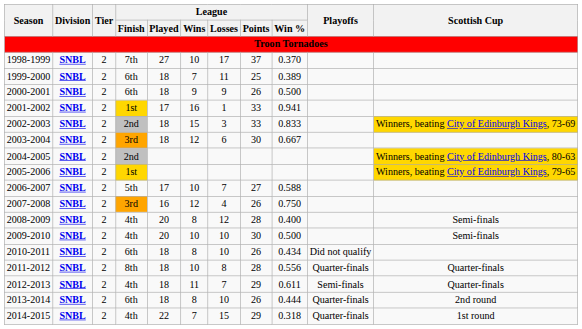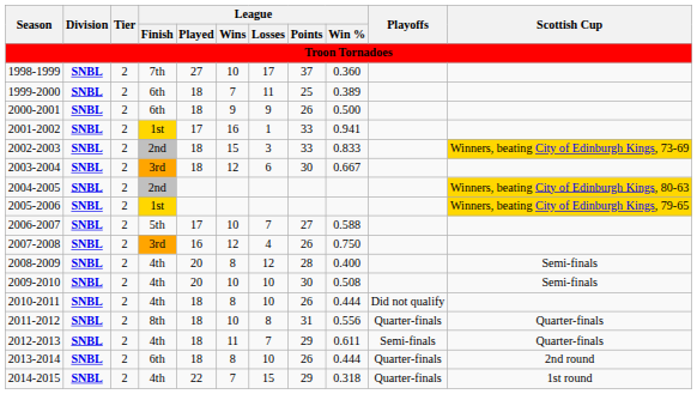 <table class="wikitable mw-collapsible mw-collapsed">
 <tr bgcolor="#efefef">
 <th rowspan="2">Season</th>
 <th rowspan="2">Division</th>
 <th rowspan="2">Tier</th>
 <th colspan="6">League</th>
 <th rowspan="2">Playoffs</th>
 <th rowspan="2">Scottish Cup</th>
 </tr>
 <tr>
 <th>Finish</th>
 <th>Played</th>
 <th>Wins</th>
 <th>Losses</th>
 <th>Points</th>
 <th>Win %</th>
 </tr>
 <tr>
 <td colspan="13" align=center bgcolor="#ff0000"><span><strong>Troon Tornadoes</strong></span></td>
 </tr>
 <tr>
 <td style="text-align:center;">1998-1999</td>
 <td style="text-align:center;"><strong><a href='#'>SNBL</a></strong></td>
 <td style="text-align:center;">2</td>
 <td style="text-align:center;">7th</td>
 <td style="text-align:center;">27</td>
 <td style="text-align:center;">10</td>
 <td style="text-align:center;">17</td>
 <td style="text-align:center;">37</td>
-<td style="text-align:center;">0.370</td>
+<td style="text-align:center;">0.360</td>
 <td style="text-align:center;"></td>
 <td style="text-align:center;"></td>
 </tr>
 <tr>
 <td style="text-align:center;">1999-2000</td>
 <td style="text-align:center;"><strong><a href='#'>SNBL</a></strong></td>
 <td style="text-align:center;">2</td>
 <td style="text-align:center;">6th</td>
 <td style="text-align:center;">18</td>
 <td style="text-align:center;">7</td>
 <td style="text-align:center;">11</td>
 <td style="text-align:center;">25</td>
 <td style="text-align:center;">0.389</td>
 <td style="text-align:center;"></td>
 <td style="text-align:center;"></td>
 </tr>
 <tr>
 <td style="text-align:center;">2000-2001</td>
 <td style="text-align:center;"><strong><a href='#'>SNBL</a></strong></td>
 <td style="text-align:center;">2</td>
 <td style="text-align:center;">6th</td>
 <td style="text-align:center;">18</td>
 <td style="text-align:center;">9</td>
 <td style="text-align:center;">9</td>
 <td style="text-align:center;">26</td>
 <td style="text-align:center;">0.500</td>
 <td style="text-align:center;"></td>
 <td style="text-align:center;"></td>
 </tr>
 <tr>
 <td style="text-align:center;">2001-2002</td>
 <td style="text-align:center;"><strong><a href='#'>SNBL</a></strong></td>
 <td style="text-align:center;">2</td>
 <td style="text-align:center;" bgcolor=gold>1st</td>
 <td style="text-align:center;">17</td>
 <td style="text-align:center;">16</td>
 <td style="text-align:center;">1</td>
 <td style="text-align:center;">33</td>
 <td style="text-align:center;">0.941</td>
 <td style="text-align:center;"></td>
 <td style="text-align:center;"></td>
 </tr>
 <tr>
 <td style="text-align:center;">2002-2003</td>
 <td style="text-align:center;"><strong><a href='#'>SNBL</a></strong></td>
 <td style="text-align:center;">2</td>
 <td style="text-align:center;" bgcolor=silver>2nd</td>
 <td style="text-align:center;">18</td>
 <td style="text-align:center;">15</td>
 <td style="text-align:center;">3</td>
 <td style="text-align:center;">33</td>
 <td style="text-align:center;">0.833</td>
 <td style="text-align:center;"></td>
 <td style="text-align:center;" bgcolor=gold>Winners, beating <a href='#'>City of Edinburgh Kings</a>, 73-69</td>
 </tr>
 <tr>
 <td style="text-align:center;">2003-2004</td>
 <td style="text-align:center;"><strong><a href='#'>SNBL</a></strong></td>
 <td style="text-align:center;">2</td>
 <td style="text-align:center;" bgcolor=orange>3rd</td>
 <td style="text-align:center;">18</td>
 <td style="text-align:center;">12</td>
 <td style="text-align:center;">6</td>
 <td style="text-align:center;">30</td>
 <td style="text-align:center;">0.667</td>
 <td style="text-align:center;"></td>
 <td style="text-align:center;"></td>
 </tr>
 <tr>
 <td style="text-align:center;">2004-2005</td>
 <td style="text-align:center;"><strong><a href='#'>SNBL</a></strong></td>
 <td style="text-align:center;">2</td>
 <td style="text-align:center;" bgcolor=silver>2nd</td>
 <td style="text-align:center;"></td>
 <td style="text-align:center;"></td>
 <td style="text-align:center;"></td>
 <td style="text-align:center;"></td>
 <td style="text-align:center;"></td>
 <td style="text-align:center;"></td>
 <td style="text-align:center;" bgcolor=gold>Winners, beating <a href='#'>City of Edinburgh Kings</a>, 80-63</td>
 </tr>
 <tr>
 <td style="text-align:center;">2005-2006</td>
 <td style="text-align:center;"><strong><a href='#'>SNBL</a></strong></td>
 <td style="text-align:center;">2</td>
 <td style="text-align:center;" bgcolor=gold>1st</td>
 <td style="text-align:center;"></td>
 <td style="text-align:center;"></td>
 <td style="text-align:center;"></td>
 <td style="text-align:center;"></td>
 <td style="text-align:center;"></td>
 <td style="text-align:center;"></td>
 <td style="text-align:center;" bgcolor=gold>Winners, beating <a href='#'>City of Edinburgh Kings</a>, 79-65</td>
 </tr>
 <tr>
 <td style="text-align:center;">2006-2007</td>
 <td style="text-align:center;"><strong><a href='#'>SNBL</a></strong></td>
 <td style="text-align:center;">2</td>
 <td style="text-align:center;">5th</td>
 <td style="text-align:center;">17</td>
 <td style="text-align:center;">10</td>
 <td style="text-align:center;">7</td>
 <td style="text-align:center;">27</td>
 <td style="text-align:center;">0.588</td>
 <td style="text-align:center;"></td>
 <td style="text-align:center;"></td>
 </tr>
 <tr>
 <td style="text-align:center;">2007-2008</td>
 <td style="text-align:center;"><strong><a href='#'>SNBL</a></strong></td>
 <td style="text-align:center;">2</td>
 <td style="text-align:center;" bgcolor=orange>3rd</td>
 <td style="text-align:center;">16</td>
 <td style="text-align:center;">12</td>
 <td style="text-align:center;">4</td>
 <td style="text-align:center;">26</td>
 <td style="text-align:center;">0.750</td>
 <td style="text-align:center;"></td>
 <td style="text-align:center;"></td>
 </tr>
 <tr>
 <td style="text-align:center;">2008-2009</td>
 <td style="text-align:center;"><strong><a href='#'>SNBL</a></strong></td>
 <td style="text-align:center;">2</td>
 <td style="text-align:center;">4th</td>
 <td style="text-align:center;">20</td>
 <td style="text-align:center;">8</td>
 <td style="text-align:center;">12</td>
 <td style="text-align:center;">28</td>
 <td style="text-align:center;">0.400</td>
 <td style="text-align:center;"></td>
 <td style="text-align:center;">Semi-finals</td>
 </tr>
 <tr>
 <td style="text-align:center;">2009-2010</td>
 <td style="text-align:center;"><strong><a href='#'>SNBL</a></strong></td>
 <td style="text-align:center;">2</td>
 <td style="text-align:center;">4th</td>
 <td style="text-align:center;">20</td>
 <td style="text-align:center;">10</td>
 <td style="text-align:center;">10</td>
 <td style="text-align:center;">30</td>
-<td style="text-align:center;">0.500</td>
+<td style="text-align:center;">0.508</td>
 <td style="text-align:center;"></td>
 <td style="text-align:center;">Semi-finals</td>
 </tr>
 <tr>
 <td style="text-align:center;">2010-2011</td>
 <td style="text-align:center;"><strong><a href='#'>SNBL</a></strong></td>
 <td style="text-align:center;">2</td>
-<td style="text-align:center;">6th</td>
+<td style="text-align:center;">4th</td>
 <td style="text-align:center;">18</td>
 <td style="text-align:center;">8</td>
 <td style="text-align:center;">10</td>
 <td style="text-align:center;">26</td>
-<td style="text-align:center;">0.434</td>
+<td style="text-align:center;">0.444</td>
 <td style="text-align:center;">Did not qualify</td>
 <td style="text-align:center;"></td>
 </tr>
 <tr>
 <td style="text-align:center;">2011-2012</td>
 <td style="text-align:center;"><strong><a href='#'>SNBL</a></strong></td>
 <td style="text-align:center;">2</td>
 <td style="text-align:center;">8th</td>
 <td style="text-align:center;">18</td>
 <td style="text-align:center;">10</td>
 <td style="text-align:center;">8</td>
-<td style="text-align:center;">28</td>
+<td style="text-align:center;">31</td>
 <td style="text-align:center;">0.556</td>
 <td style="text-align:center;">Quarter-finals</td>
 <td style="text-align:center;">Quarter-finals</td>
 </tr>
 <tr>
 <td style="text-align:center;">2012-2013</td>
 <td style="text-align:center;"><strong><a href='#'>SNBL</a></strong></td>
 <td style="text-align:center;">2</td>
 <td style="text-align:center;">4th</td>
 <td style="text-align:center;">18</td>
 <td style="text-align:center;">11</td>
 <td style="text-align:center;">7</td>
 <td style="text-align:center;">29</td>
 <td style="text-align:center;">0.611</td>
 <td style="text-align:center;">Semi-finals</td>
 <td style="text-align:center;">Quarter-finals</td>
 </tr>
 <tr>
 <td style="text-align:center;">2013-2014</td>
 <td style="text-align:center;"><strong><a href='#'>SNBL</a></strong></td>
 <td style="text-align:center;">2</td>
 <td style="text-align:center;">6th</td>
 <td style="text-align:center;">18</td>
 <td style="text-align:center;">8</td>
 <td style="text-align:center;">10</td>
 <td style="text-align:center;">26</td>
 <td style="text-align:center;">0.444</td>
 <td style="text-align:center;">Quarter-finals</td>
 <td style="text-align:center;">2nd round</td>
 </tr>
 <tr>
 <td style="text-align:center;">2014-2015</td>
 <td style="text-align:center;"><strong><a href='#'>SNBL</a></strong></td>
 <td style="text-align:center;">2</td>
 <td style="text-align:center;">4th</td>
 <td style="text-align:center;">22</td>
 <td style="text-align:center;">7</td>
 <td style="text-align:center;">15</td>
 <td style="text-align:center;">29</td>
 <td style="text-align:center;">0.318</td>
 <td style="text-align:center;">Quarter-finals</td>
 <td style="text-align:center;">1st round</td>
 </tr>
 </table>
